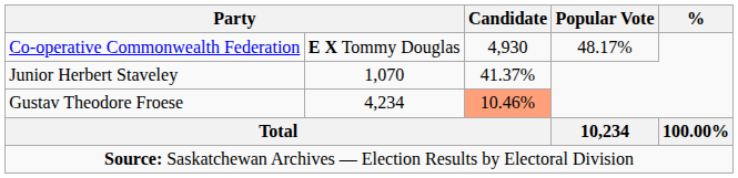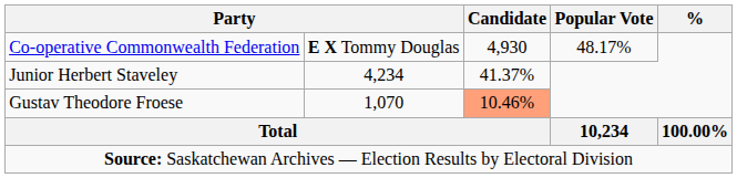 <table class="wikitable">
 <tr>
 <th colspan="2">Party</th>
 <th>Candidate</th>
 <th>Popular Vote</th>
 <th>%</th>
 </tr>
 <tr>
 <td><a href='#'>Co-operative Commonwealth Federation</a></td>
 <td><strong>E</strong> <strong>X</strong> Tommy Douglas</td>
 <td align=center>4,930</td>
 <td align=center>48.17%</td>
 </tr>
 <tr>
 <td>Junior Herbert Staveley</td>
-<td align=center>1,070</td>
+<td align=center>4,234</td>
 <td align=center>41.37%</td>
 </tr>
 <tr>
 <td>Gustav Theodore Froese</td>
-<td align=center>4,234</td>
+<td align=center>1,070</td>
 <td align=center style="background: lightsalmon;">10.46%</td>
 </tr>
 <tr>
 <th colspan=3>Total</th>
 <th>10,234</th>
 <th>100.00%</th>
 </tr>
 <tr>
 <td align="center" colspan=5><strong>Source:</strong> Saskatchewan Archives — Election Results by Electoral Division</td>
 </tr>
 <tr>
 </tr>
 </table>
